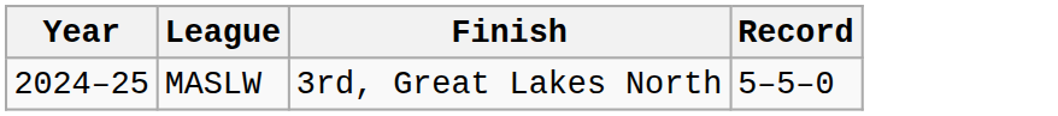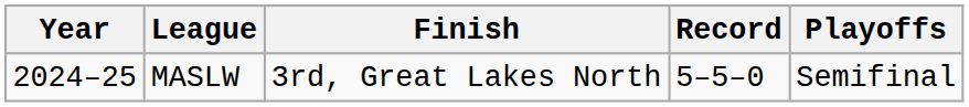 <table class="wikitable">
 <tr>
 <th>Year</th>
 <th>League</th>
 <th>Finish</th>
 <th>Record</th>
+<th>Playoffs</th>
 </tr>
 <tr>
 <td>2024–25</td>
 <td>MASLW</td>
 <td>3rd, Great Lakes North</td>
 <td>5–5–0</td>
+<td>Semifinal</td>
 </tr>
 </table>
